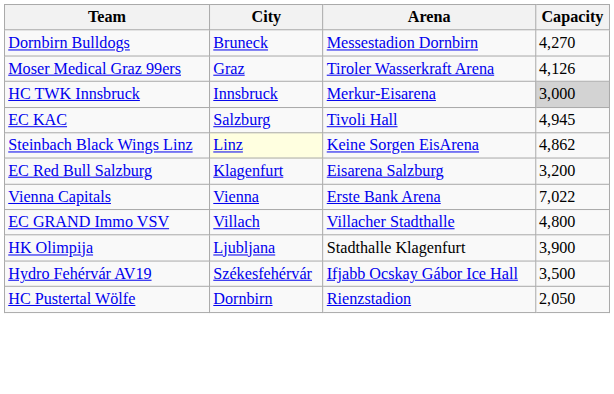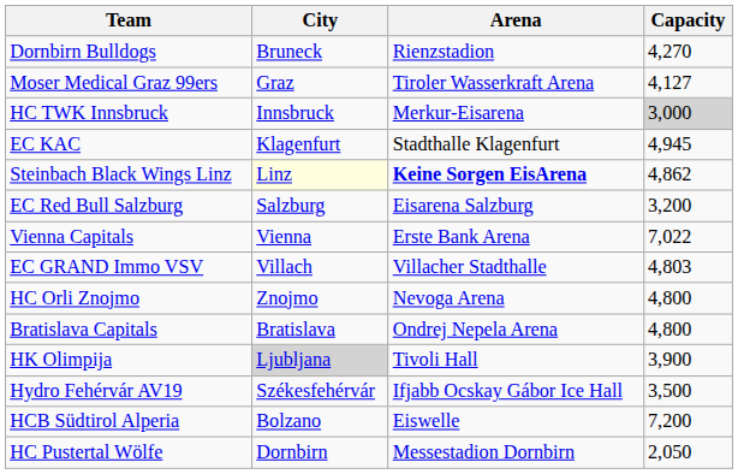 <table class="wikitable" width="600px">
 <tr>
 <th>Team</th>
 <th>City</th>
 <th>Arena</th>
 <th>Capacity</th>
 </tr>
 <tr>
 <td><a href='#'>Dornbirn Bulldogs</a></td>
 <td> <a href='#'>Bruneck</a></td>
-<td><a href='#'>Messestadion Dornbirn</a></td>
+<td><a href='#'>Rienzstadion</a></td>
 <td>4,270</td>
 </tr>
 <tr>
 <td><a href='#'>Moser Medical Graz 99ers</a></td>
 <td> <a href='#'>Graz</a></td>
 <td><a href='#'>Tiroler Wasserkraft Arena</a></td>
-<td>4,126</td>
+<td>4,127</td>
 </tr>
 <tr>
 <td><a href='#'>HC TWK Innsbruck</a></td>
 <td> <a href='#'>Innsbruck</a></td>
 <td><a href='#'>Merkur-Eisarena</a></td>
 <td style="background: lightgrey;">3,000</td>
 </tr>
 <tr>
 <td><a href='#'>EC KAC</a></td>
-<td> <a href='#'>Salzburg</a></td>
-<td><a href='#'>Tivoli Hall</a></td>
+<td> <a href='#'>Klagenfurt</a></td>
+<td>Stadthalle Klagenfurt</td>
 <td>4,945</td>
 </tr>
 <tr>
 <td><a href='#'>Steinbach Black Wings Linz</a></td>
 <td style="background: lightyellow;"> <a href='#'>Linz</a></td>
-<td><a href='#'>Keine Sorgen EisArena</a></td>
+<td><strong><a href='#'>Keine Sorgen EisArena</a></strong></td>
 <td>4,862</td>
 </tr>
 <tr>
 <td><a href='#'>EC Red Bull Salzburg</a></td>
-<td> <a href='#'>Klagenfurt</a></td>
+<td> <a href='#'>Salzburg</a></td>
 <td><a href='#'>Eisarena Salzburg</a></td>
 <td>3,200</td>
 </tr>
 <tr>
 <td><a href='#'>Vienna Capitals</a></td>
 <td> <a href='#'>Vienna</a></td>
 <td><a href='#'>Erste Bank Arena</a></td>
 <td>7,022</td>
 </tr>
 <tr>
 <td><a href='#'>EC GRAND Immo VSV</a></td>
 <td> <a href='#'>Villach</a></td>
 <td><a href='#'>Villacher Stadthalle</a></td>
+<td>4,803</td>
+</tr>
+<tr>
+<td><a href='#'>HC Orli Znojmo</a></td>
+<td> <a href='#'>Znojmo</a></td>
+<td><a href='#'>Nevoga Arena</a></td>
+<td>4,800</td>
+</tr>
+<tr>
+<td><a href='#'>Bratislava Capitals</a></td>
+<td> <a href='#'>Bratislava</a></td>
+<td><a href='#'>Ondrej Nepela Arena</a></td>
 <td>4,800</td>
 </tr>
 <tr>
 <td><a href='#'>HK Olimpija</a></td>
-<td> <a href='#'>Ljubljana</a></td>
-<td>Stadthalle Klagenfurt</td>
+<td style="background: lightgrey;"> <a href='#'>Ljubljana</a></td>
+<td><a href='#'>Tivoli Hall</a></td>
 <td>3,900</td>
 </tr>
 <tr>
 <td><a href='#'>Hydro Fehérvár AV19</a></td>
 <td> <a href='#'>Székesfehérvár</a></td>
 <td><a href='#'>Ifjabb Ocskay Gábor Ice Hall</a></td>
 <td>3,500</td>
 </tr>
 <tr>
+<td><a href='#'>HCB Südtirol Alperia</a></td>
+<td> <a href='#'>Bolzano</a></td>
+<td><a href='#'>Eiswelle</a></td>
+<td>7,200</td>
+</tr>
+<tr>
 <td><a href='#'>HC Pustertal Wölfe</a></td>
 <td> <a href='#'>Dornbirn</a></td>
-<td><a href='#'>Rienzstadion</a></td>
+<td><a href='#'>Messestadion Dornbirn</a></td>
 <td>2,050</td>
 </tr>
 </table>
